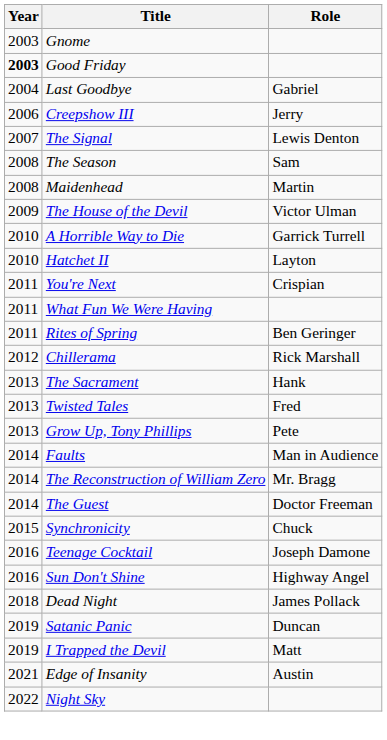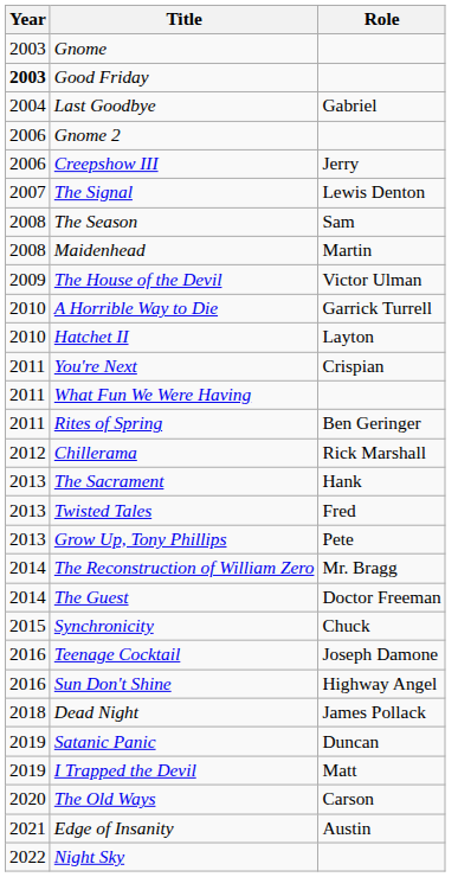 <table class="wikitable sortable">
 <tr>
 <th>Year</th>
 <th>Title</th>
 <th>Role</th>
 </tr>
 <tr>
 <td>2003</td>
 <td><em>Gnome</em></td>
 <td></td>
 </tr>
 <tr>
 <td><strong>2003</strong></td>
 <td><em>Good Friday</em></td>
 <td></td>
 </tr>
 <tr>
 <td>2004</td>
 <td><em>Last Goodbye</em></td>
 <td>Gabriel</td>
+</tr>
+<tr>
+<td>2006</td>
+<td><em>Gnome 2</em></td>
+<td></td>
 </tr>
 <tr>
 <td>2006</td>
 <td><em><a href='#'>Creepshow III</a></em></td>
 <td>Jerry</td>
 </tr>
 <tr>
 <td>2007</td>
 <td><em><a href='#'>The Signal</a></em></td>
 <td>Lewis Denton</td>
 </tr>
 <tr>
 <td>2008</td>
 <td><em>The Season</em></td>
 <td>Sam</td>
 </tr>
 <tr>
 <td>2008</td>
 <td><em>Maidenhead</em></td>
 <td>Martin</td>
 </tr>
 <tr>
 <td>2009</td>
 <td><em><a href='#'>The House of the Devil</a></em></td>
 <td>Victor Ulman</td>
 </tr>
 <tr>
 <td>2010</td>
 <td><em><a href='#'>A Horrible Way to Die</a></em></td>
 <td>Garrick Turrell</td>
 </tr>
 <tr>
 <td>2010</td>
 <td><em><a href='#'>Hatchet II</a></em></td>
 <td>Layton</td>
 </tr>
 <tr>
 <td>2011</td>
 <td><em><a href='#'>You're Next</a></em></td>
 <td>Crispian</td>
 </tr>
 <tr>
 <td>2011</td>
 <td><em><a href='#'>What Fun We Were Having</a></em></td>
 <td></td>
 </tr>
 <tr>
 <td>2011</td>
 <td><em><a href='#'>Rites of Spring</a></em></td>
 <td>Ben Geringer</td>
 </tr>
 <tr>
 <td>2012</td>
 <td><em><a href='#'>Chillerama</a></em></td>
 <td>Rick Marshall</td>
 </tr>
 <tr>
 <td>2013</td>
 <td><em><a href='#'>The Sacrament</a></em></td>
 <td>Hank</td>
 </tr>
 <tr>
 <td>2013</td>
 <td><em><a href='#'>Twisted Tales</a></em></td>
 <td>Fred</td>
 </tr>
 <tr>
 <td>2013</td>
 <td><em><a href='#'>Grow Up, Tony Phillips</a></em></td>
 <td>Pete</td>
 </tr>
 <tr>
 <td>2014</td>
-<td><em><a href='#'>Faults</a></em></td>
-<td>Man in Audience</td>
-</tr>
-<tr>
-<td>2014</td>
 <td><em><a href='#'>The Reconstruction of William Zero</a></em></td>
 <td>Mr. Bragg</td>
 </tr>
 <tr>
 <td>2014</td>
 <td><em><a href='#'>The Guest</a></em></td>
 <td>Doctor Freeman</td>
 </tr>
 <tr>
 <td>2015</td>
 <td><em><a href='#'>Synchronicity</a></em></td>
 <td>Chuck</td>
 </tr>
 <tr>
 <td>2016</td>
 <td><em><a href='#'>Teenage Cocktail</a></em></td>
 <td>Joseph Damone</td>
 </tr>
 <tr>
 <td>2016</td>
 <td><em><a href='#'>Sun Don't Shine</a></em></td>
 <td>Highway Angel</td>
 </tr>
 <tr>
 <td>2018</td>
 <td><em>Dead Night</em></td>
 <td>James Pollack</td>
 </tr>
 <tr>
 <td>2019</td>
 <td><em><a href='#'>Satanic Panic</a></em></td>
 <td>Duncan</td>
 </tr>
 <tr>
 <td>2019</td>
 <td><em><a href='#'>I Trapped the Devil</a></em></td>
 <td>Matt</td>
 </tr>
 <tr>
+<td>2020</td>
+<td><em><a href='#'>The Old Ways</a></em></td>
+<td>Carson</td>
+</tr>
+<tr>
 <td>2021</td>
 <td><em>Edge of Insanity</em></td>
 <td>Austin</td>
 </tr>
 <tr>
 <td>2022</td>
 <td><em><a href='#'>Night Sky</a></em></td>
 <td></td>
 </tr>
 </table>
